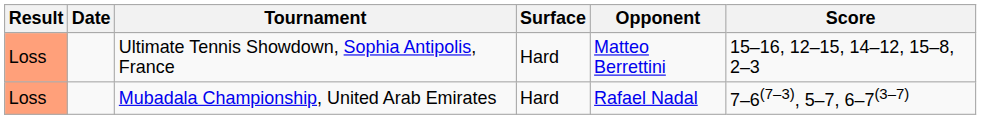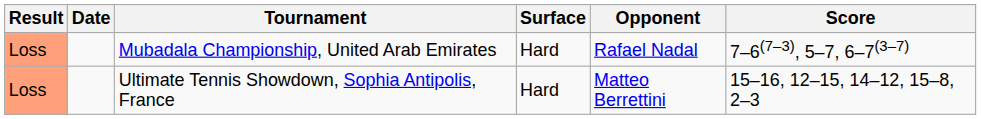 <table class="sortable wikitable">
 <tr>
 <th>Result</th>
 <th>Date</th>
 <th>Tournament</th>
 <th>Surface</th>
 <th>Opponent</th>
 <th class="unsortable">Score</th>
 </tr>
 <tr>
 <td style="background:#ffa07a;">Loss</td>
 <td><a href='#'></a></td>
+<td><a href='#'>Mubadala Championship</a>, United Arab Emirates</td>
+<td>Hard</td>
+<td> <a href='#'>Rafael Nadal</a></td>
+<td>7–6<sup>(7–3)</sup>, 5–7, 6–7<sup>(3–7)</sup></td>
+</tr>
+<tr>
+<td style="background:#ffa07a;">Loss</td>
+<td><a href='#'></a></td>
 <td>Ultimate Tennis Showdown, <a href='#'>Sophia Antipolis</a>, France</td>
 <td>Hard</td>
 <td> <a href='#'>Matteo Berrettini</a></td>
 <td>15–16, 12–15, 14–12, 15–8, 2–3</td>
 </tr>
-<tr>
-<td style="background:#ffa07a;">Loss</td>
-<td><a href='#'></a></td>
-<td><a href='#'>Mubadala Championship</a>, United Arab Emirates</td>
-<td>Hard</td>
-<td> <a href='#'>Rafael Nadal</a></td>
-<td>7–6<sup>(7–3)</sup>, 5–7, 6–7<sup>(3–7)</sup></td>
-</tr>
 </table>
